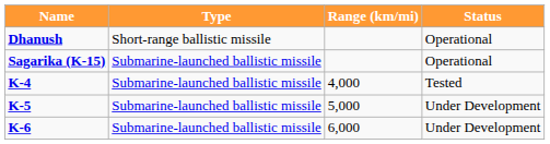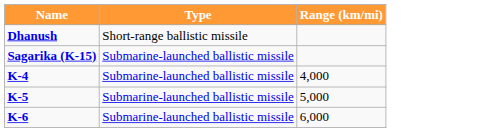 <table class="wikitable">
 <tr style="color:#fff;">
 <th style="background:#f93;">Name</th>
 <th style="background:#f93;">Type</th>
 <th style="background:#f93;">Range (km/mi)</th>
-<th style="background:#f93;">Status</th>
 </tr>
 <tr>
 <td><strong><a href='#'>Dhanush</a></strong></td>
 <td>Short-range ballistic missile</td>
 <td></td>
-<td>Operational</td>
 </tr>
 <tr>
 <td><strong><a href='#'>Sagarika (K-15)</a></strong></td>
 <td><a href='#'>Submarine-launched ballistic missile</a></td>
 <td></td>
-<td>Operational</td>
 </tr>
 <tr>
 <td><strong><a href='#'>K-4</a></strong></td>
 <td><a href='#'>Submarine-launched ballistic missile</a></td>
 <td>4,000</td>
-<td>Tested</td>
 </tr>
 <tr>
 <td><strong><a href='#'>K-5</a></strong></td>
 <td><a href='#'>Submarine-launched ballistic missile</a></td>
 <td>5,000</td>
-<td>Under Development</td>
 </tr>
 <tr>
 <td><strong><a href='#'>K-6</a></strong></td>
 <td><a href='#'>Submarine-launched ballistic missile</a></td>
 <td>6,000</td>
-<td>Under Development</td>
 </tr>
 </table>
